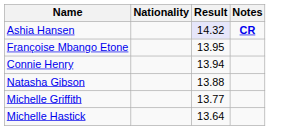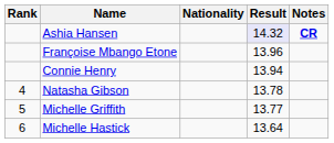 <table class="wikitable sortable" style="text-align:center">
 <tr>
+<th>Rank</th>
 <th>Name</th>
 <th>Nationality</th>
 <th>Result</th>
 <th>Notes</th>
 </tr>
 <tr>
+<td></td>
 <td align=left><a href='#'>Ashia Hansen</a></td>
 <td align=left></td>
 <td style="background: lavender;">14.32</td>
 <td><strong><a href='#'>CR</a></strong></td>
 </tr>
 <tr>
+<td></td>
 <td align=left><a href='#'>Françoise Mbango Etone</a></td>
 <td align=left></td>
-<td>13.95</td>
+<td>13.96</td>
 <td></td>
 </tr>
 <tr>
+<td></td>
 <td align=left><a href='#'>Connie Henry</a></td>
 <td align=left></td>
 <td>13.94</td>
 <td></td>
 </tr>
 <tr>
+<td>4</td>
 <td align=left><a href='#'>Natasha Gibson</a></td>
 <td align=left></td>
-<td>13.88</td>
+<td>13.78</td>
 <td></td>
 </tr>
 <tr>
+<td>5</td>
 <td align=left><a href='#'>Michelle Griffith</a></td>
 <td align=left></td>
 <td>13.77</td>
 <td></td>
 </tr>
 <tr>
+<td>6</td>
 <td align=left><a href='#'>Michelle Hastick</a></td>
 <td align=left></td>
 <td>13.64</td>
 <td></td>
 </tr>
 </table>
